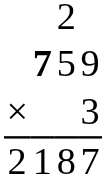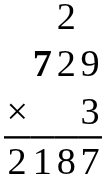 <table style="border-collapse: collapse; border-spacing: 2px; text-align:center">
 <tr>
 <td></td>
 <td></td>
 <td></td>
 <td></td>
 </tr>
 <tr>
 <td></td>
 <td></td>
 <td>2</td>
 <td></td>
 </tr>
 <tr>
 <td></td>
 <td><strong>7</strong></td>
-<td>5</td>
+<td>2</td>
 <td>9</td>
 </tr>
 <tr>
 <td style="border-bottom: 1px solid black;">×</td>
 <td style="border-bottom: 1px solid black;"></td>
 <td style="border-bottom: 1px solid black;"></td>
 <td style="border-bottom: 1px solid black;">3</td>
 </tr>
 <tr>
 <td>2</td>
 <td>1</td>
 <td>8</td>
 <td>7</td>
 </tr>
 </table>
